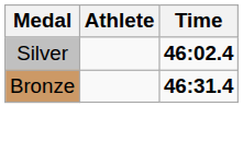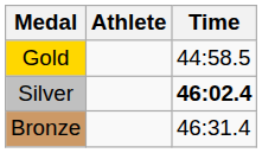 <table class="wikitable">
 <tr>
 <th>Medal</th>
 <th>Athlete</th>
 <th>Time</th>
+</tr>
+<tr>
+<td style="text-align:center;background-color:gold;">Gold</td>
+<td></td>
+<td>44:58.5</td>
 </tr>
 <tr>
 <td style="text-align:center;background-color:silver;">Silver</td>
 <td></td>
 <td><strong>46:02.4</strong></td>
 </tr>
 <tr>
 <td style="text-align:center;background-color:#CC9966;">Bronze</td>
 <td></td>
-<td><strong>46:31.4</strong></td>
+<td>46:31.4</td>
 </tr>
 </table>
